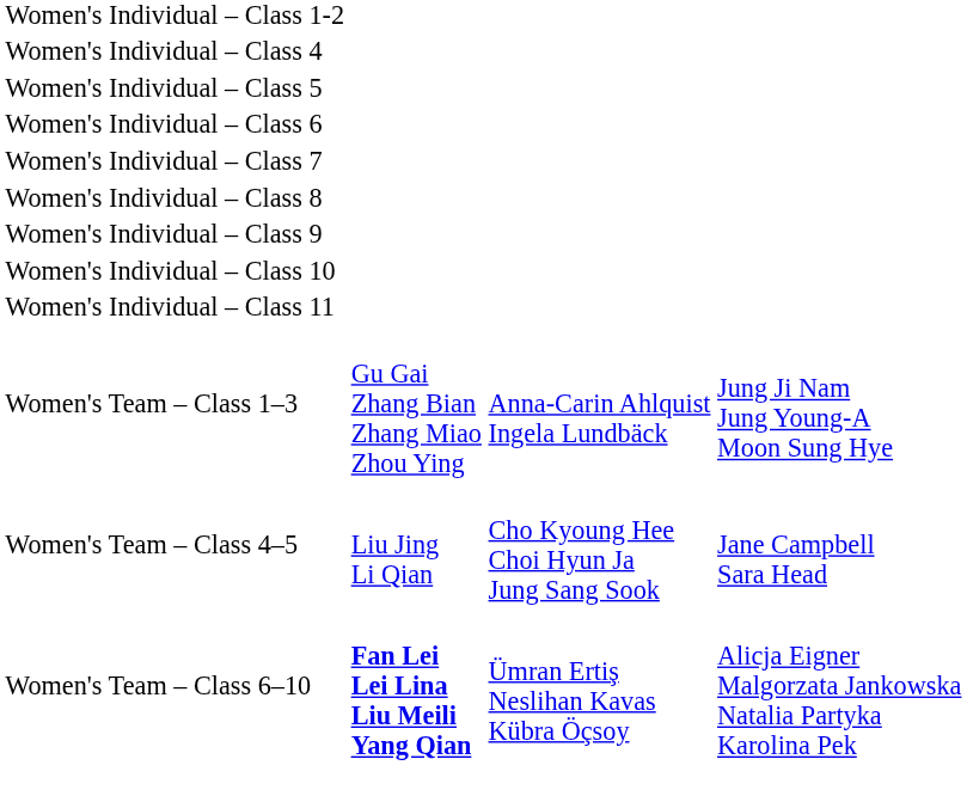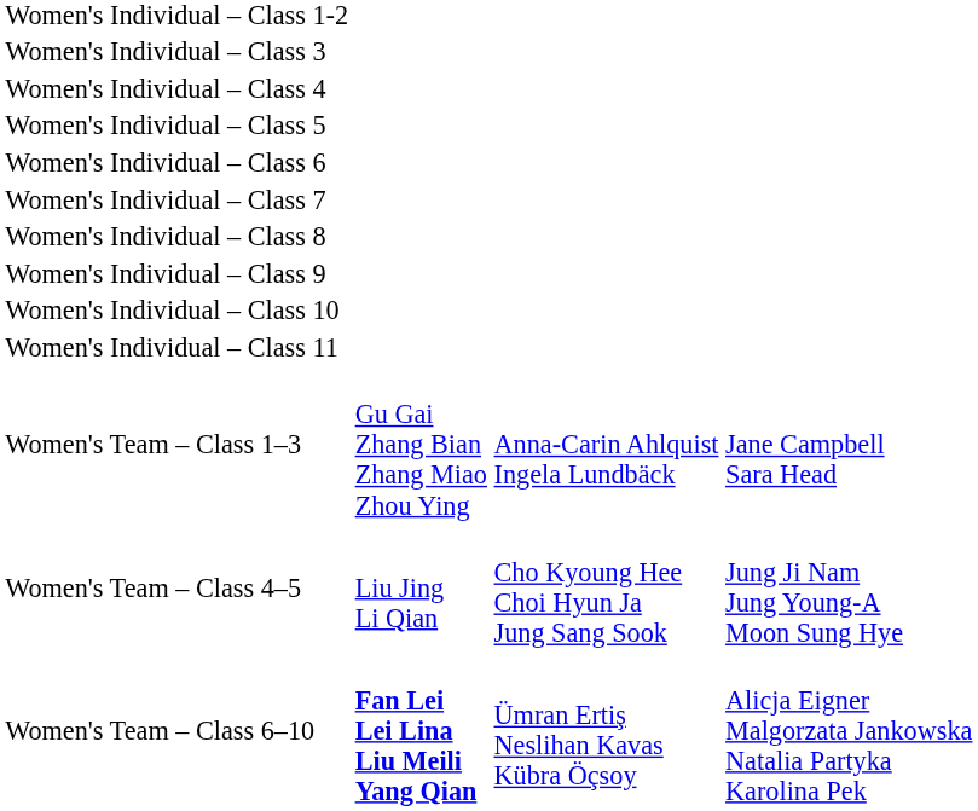 <table>
 <tr>
 <td>Women's Individual – Class 1-2<br></td>
+<td></td>
+<td></td>
+<td></td>
+</tr>
+<tr>
+<td>Women's Individual – Class 3<br></td>
 <td></td>
 <td></td>
 <td></td>
 </tr>
 <tr>
 <td>Women's Individual – Class 4<br></td>
 <td></td>
 <td></td>
 <td></td>
 </tr>
 <tr>
 <td>Women's Individual – Class 5<br></td>
 <td></td>
 <td></td>
 <td></td>
 </tr>
 <tr>
 <td>Women's Individual – Class 6<br></td>
 <td></td>
 <td></td>
 <td></td>
 </tr>
 <tr>
 <td>Women's Individual – Class 7<br></td>
 <td></td>
 <td></td>
 <td></td>
 </tr>
 <tr>
 <td>Women's Individual – Class 8<br></td>
 <td></td>
 <td></td>
 <td></td>
 </tr>
 <tr>
 <td>Women's Individual – Class 9<br></td>
 <td></td>
 <td></td>
 <td></td>
 </tr>
 <tr>
 <td>Women's Individual – Class 10<br></td>
 <td></td>
 <td></td>
 <td></td>
 </tr>
 <tr>
 <td>Women's Individual – Class 11<br></td>
 <td></td>
 <td></td>
 <td></td>
 </tr>
 <tr>
 <td>Women's Team – Class 1–3<br></td>
 <td><br><a href='#'>Gu Gai</a><br><a href='#'>Zhang Bian</a><br><a href='#'>Zhang Miao</a><br><a href='#'>Zhou Ying</a></td>
 <td><br><a href='#'>Anna-Carin Ahlquist</a><br><a href='#'>Ingela Lundbäck</a></td>
-<td><br><a href='#'>Jung Ji Nam</a><br><a href='#'>Jung Young-A</a><br><a href='#'>Moon Sung Hye</a></td>
+<td><br><a href='#'>Jane Campbell</a><br><a href='#'>Sara Head</a></td>
 </tr>
 <tr>
 <td>Women's Team – Class 4–5<br></td>
 <td><br><a href='#'>Liu Jing</a><br><a href='#'>Li Qian</a></td>
 <td><br><a href='#'>Cho Kyoung Hee</a><br><a href='#'>Choi Hyun Ja</a><br><a href='#'>Jung Sang Sook</a></td>
-<td><br><a href='#'>Jane Campbell</a><br><a href='#'>Sara Head</a></td>
+<td><br><a href='#'>Jung Ji Nam</a><br><a href='#'>Jung Young-A</a><br><a href='#'>Moon Sung Hye</a></td>
 </tr>
 <tr>
 <td>Women's Team – Class 6–10<br></td>
 <td><strong><br><a href='#'>Fan Lei</a><br><a href='#'>Lei Lina</a><br><a href='#'>Liu Meili</a><br><a href='#'>Yang Qian</a></strong></td>
 <td><br><a href='#'>Ümran Ertiş</a><br><a href='#'>Neslihan Kavas</a><br><a href='#'>Kübra Öçsoy</a></td>
 <td><br><a href='#'>Alicja Eigner</a><br><a href='#'>Malgorzata Jankowska</a><br><a href='#'>Natalia Partyka</a><br><a href='#'>Karolina Pek</a></td>
 </tr>
 </table>
